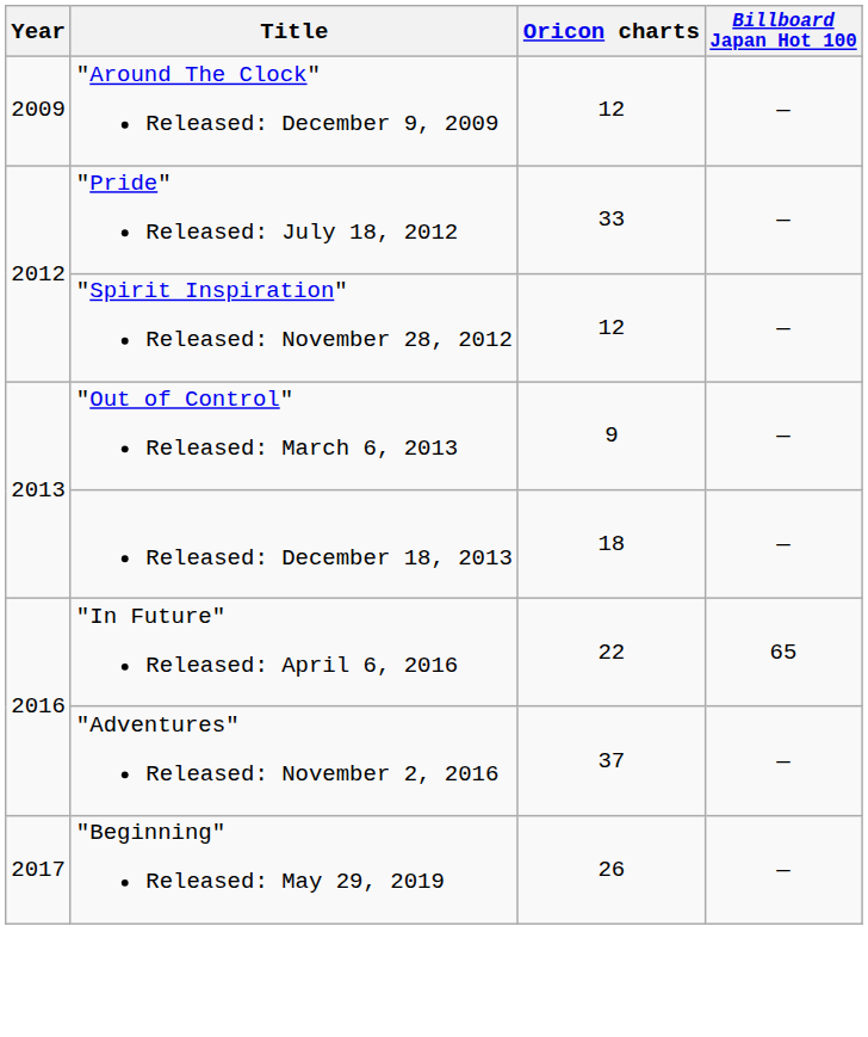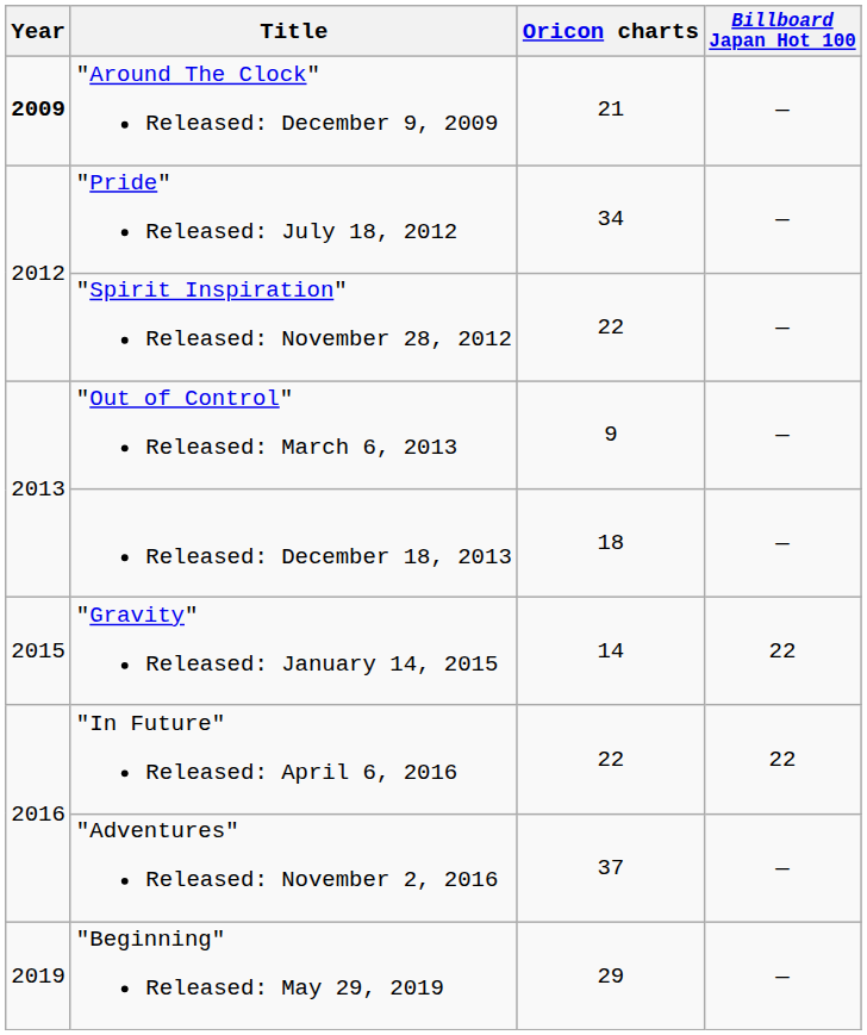 <table class="wikitable">
 <tr>
 <th>Year</th>
 <th>Title</th>
 <th><a href='#'>Oricon</a> charts</th>
 <th style="font-size:smaller;"><a href='#'><em>Billboard</em> <br>Japan Hot 100</a></th>
 </tr>
 <tr>
-<td>2009</td>
+<td><strong>2009</strong></td>
 <td>"<a href='#'>Around The Clock</a>"<br><ul><li>Released: December 9, 2009</li></ul></td>
-<td style="text-align:center;">12</td>
+<td style="text-align:center;">21</td>
 <td style="text-align:center;">—</td>
 </tr>
 <tr>
 <td rowspan="2">2012</td>
 <td>"<a href='#'>Pride</a>"<br><ul><li>Released: July 18, 2012</li></ul></td>
-<td style="text-align:center;">33</td>
+<td style="text-align:center;">34</td>
 <td style="text-align:center;">—</td>
 </tr>
 <tr>
 <td>"<a href='#'>Spirit Inspiration</a>"<br><ul><li>Released: November 28, 2012</li></ul></td>
-<td style="text-align:center;">12</td>
+<td style="text-align:center;">22</td>
 <td style="text-align:center;">—</td>
 </tr>
 <tr>
 <td rowspan="2">2013</td>
 <td>"<a href='#'>Out of Control</a>"<br><ul><li>Released: March 6, 2013</li></ul></td>
 <td style="text-align:center;">9</td>
 <td style="text-align:center;">—</td>
 </tr>
 <tr>
 <td><br><ul><li>Released: December 18, 2013</li></ul></td>
 <td style="text-align:center;">18</td>
 <td style="text-align:center;">—</td>
 </tr>
 <tr>
+<td>2015</td>
+<td>"<a href='#'>Gravity</a>"<br><ul><li>Released: January 14, 2015</li></ul></td>
+<td style="text-align:center;">14</td>
+<td style="text-align:center;">22</td>
+</tr>
+<tr>
 <td rowspan="2">2016</td>
 <td>"In Future"<br><ul><li>Released: April 6, 2016</li></ul></td>
 <td style="text-align:center;">22</td>
-<td style="text-align:center;">65</td>
+<td style="text-align:center;">22</td>
 </tr>
 <tr>
 <td>"Adventures"<br><ul><li>Released: November 2, 2016</li></ul></td>
 <td style="text-align:center;">37</td>
 <td style="text-align:center;">—</td>
 </tr>
 <tr>
-<td>2017</td>
+<td>2019</td>
 <td>"Beginning"<br><ul><li>Released: May 29, 2019</li></ul></td>
-<td style="text-align:center;">26</td>
+<td style="text-align:center;">29</td>
 <td style="text-align:center;">—</td>
 </tr>
 </table>
